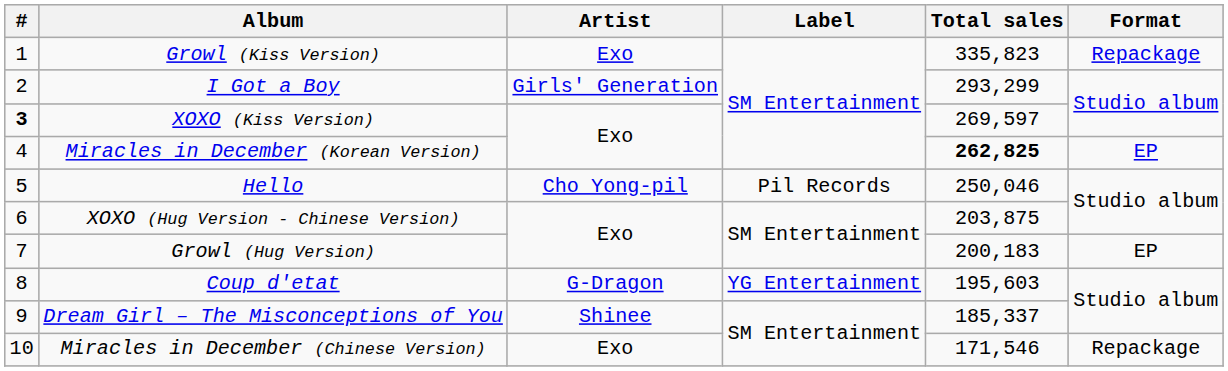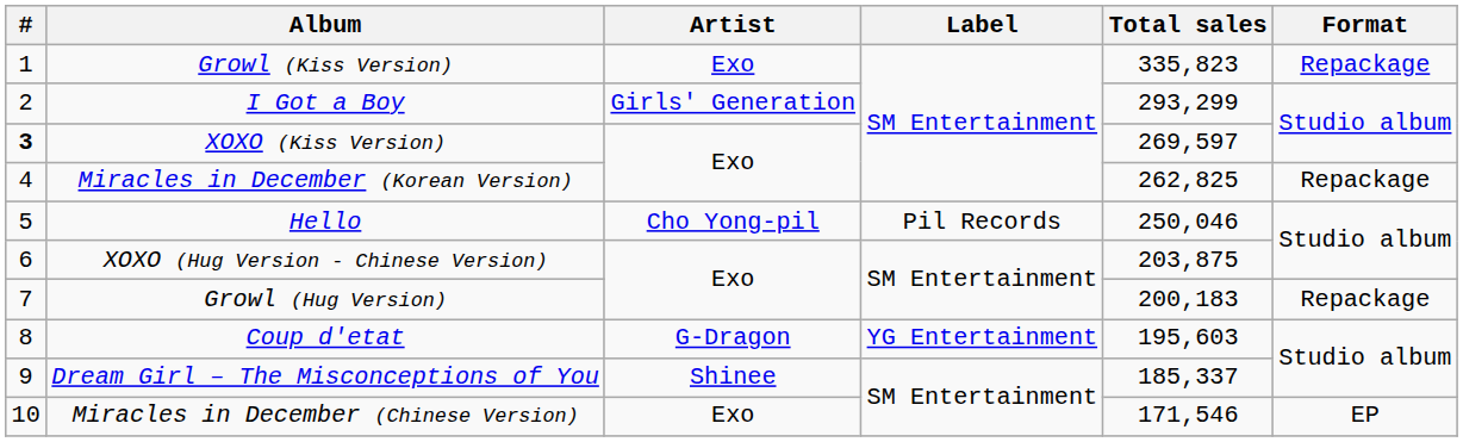 <table class="wikitable" style="text-align: center">
 <tr>
 <th>#</th>
 <th>Album</th>
 <th>Artist</th>
 <th>Label</th>
 <th>Total sales</th>
 <th>Format</th>
 </tr>
 <tr>
 <td>1</td>
 <td><em><a href='#'>Growl</a> <small>(Kiss Version)</small></em></td>
 <td><a href='#'>Exo</a></td>
 <td rowspan="4"><a href='#'>SM Entertainment</a></td>
 <td>335,823</td>
 <td><a href='#'>Repackage</a></td>
 </tr>
 <tr>
 <td>2</td>
 <td><em><a href='#'>I Got a Boy</a></em></td>
 <td><a href='#'>Girls' Generation</a></td>
 <td>293,299</td>
 <td rowspan="2"><a href='#'>Studio album</a></td>
 </tr>
 <tr>
 <td><strong>3</strong></td>
 <td><em><a href='#'>XOXO</a> <small>(Kiss Version)</small></em></td>
 <td rowspan="2">Exo</td>
 <td>269,597</td>
 </tr>
 <tr>
 <td>4</td>
 <td><em><a href='#'>Miracles in December</a> <small>(Korean Version)</small></em></td>
-<td><strong>262,825</strong></td>
-<td><a href='#'>EP</a></td>
+<td>262,825</td>
+<td>Repackage</td>
 </tr>
 <tr>
 <td>5</td>
 <td><em><a href='#'>Hello</a></em></td>
 <td><a href='#'>Cho Yong-pil</a></td>
 <td>Pil Records</td>
 <td>250,046</td>
 <td rowspan="2">Studio album</td>
 </tr>
 <tr>
 <td>6</td>
 <td><em>XOXO <small>(Hug Version - Chinese Version)</small></em></td>
 <td rowspan="2">Exo</td>
 <td rowspan="2">SM Entertainment</td>
 <td>203,875</td>
 </tr>
 <tr>
 <td>7</td>
 <td><em>Growl <small>(Hug Version)</small></em></td>
 <td>200,183</td>
-<td>EP</td>
+<td>Repackage</td>
 </tr>
 <tr>
 <td>8</td>
 <td><em><a href='#'>Coup d'etat</a></em></td>
 <td><a href='#'>G-Dragon</a></td>
 <td><a href='#'>YG Entertainment</a></td>
 <td>195,603</td>
 <td rowspan="2">Studio album</td>
 </tr>
 <tr>
 <td>9</td>
 <td><em><a href='#'>Dream Girl – The Misconceptions of You</a></em></td>
 <td><a href='#'>Shinee</a></td>
 <td rowspan="2">SM Entertainment</td>
 <td>185,337</td>
 </tr>
 <tr>
 <td>10</td>
 <td><em>Miracles in December <small>(Chinese Version)</small></em></td>
 <td>Exo</td>
 <td>171,546</td>
-<td>Repackage</td>
+<td>EP</td>
 </tr>
 </table>
